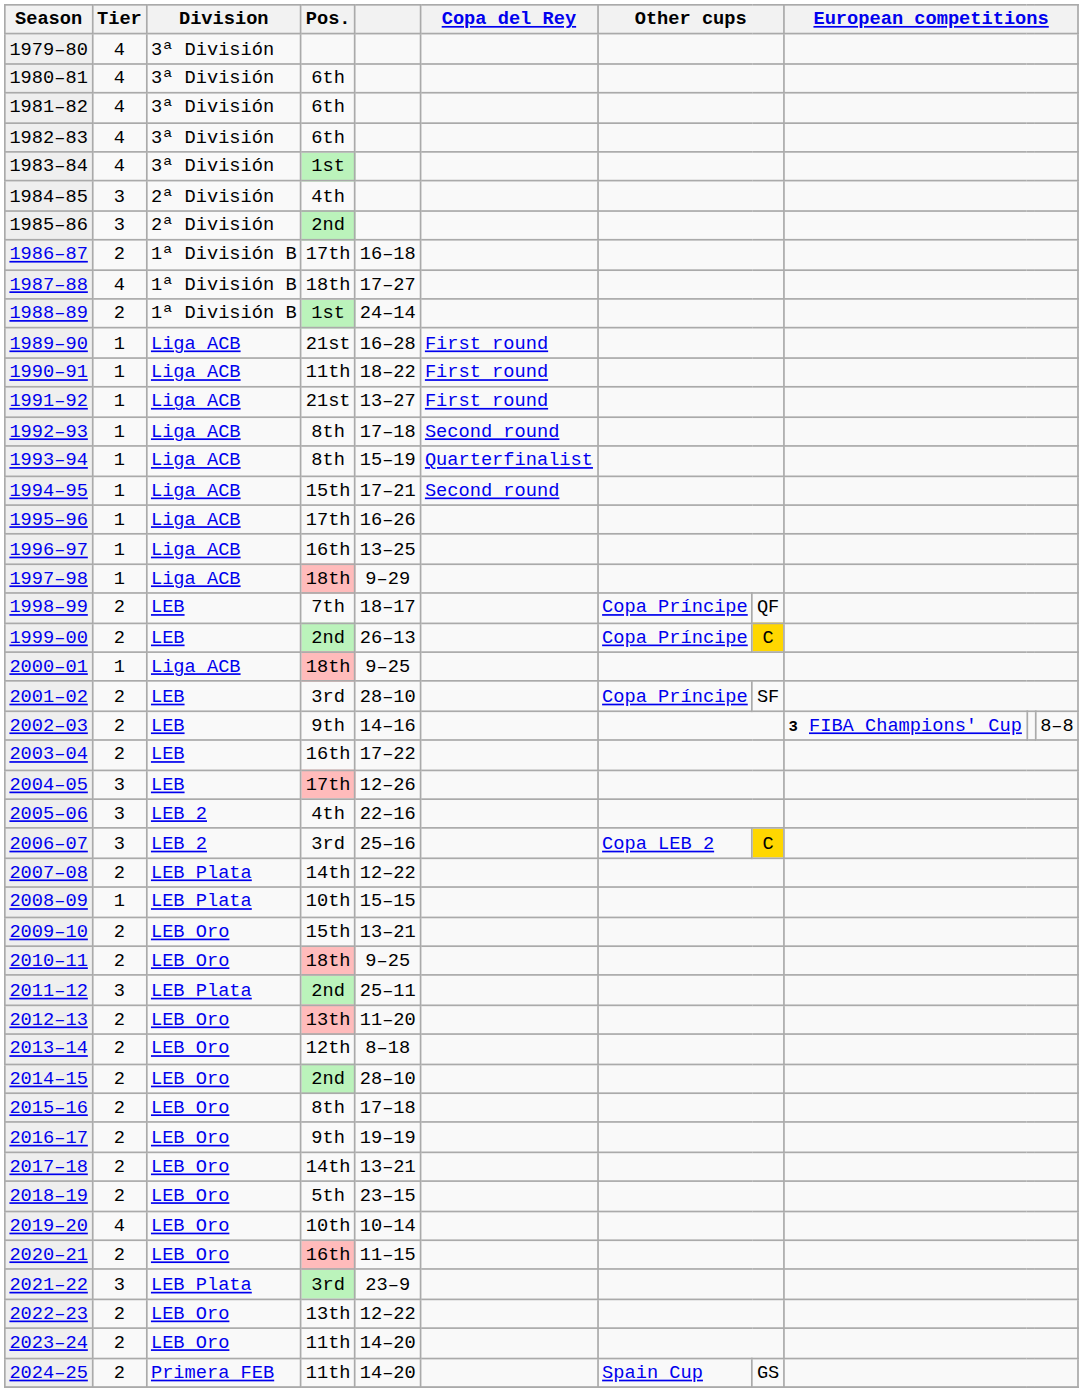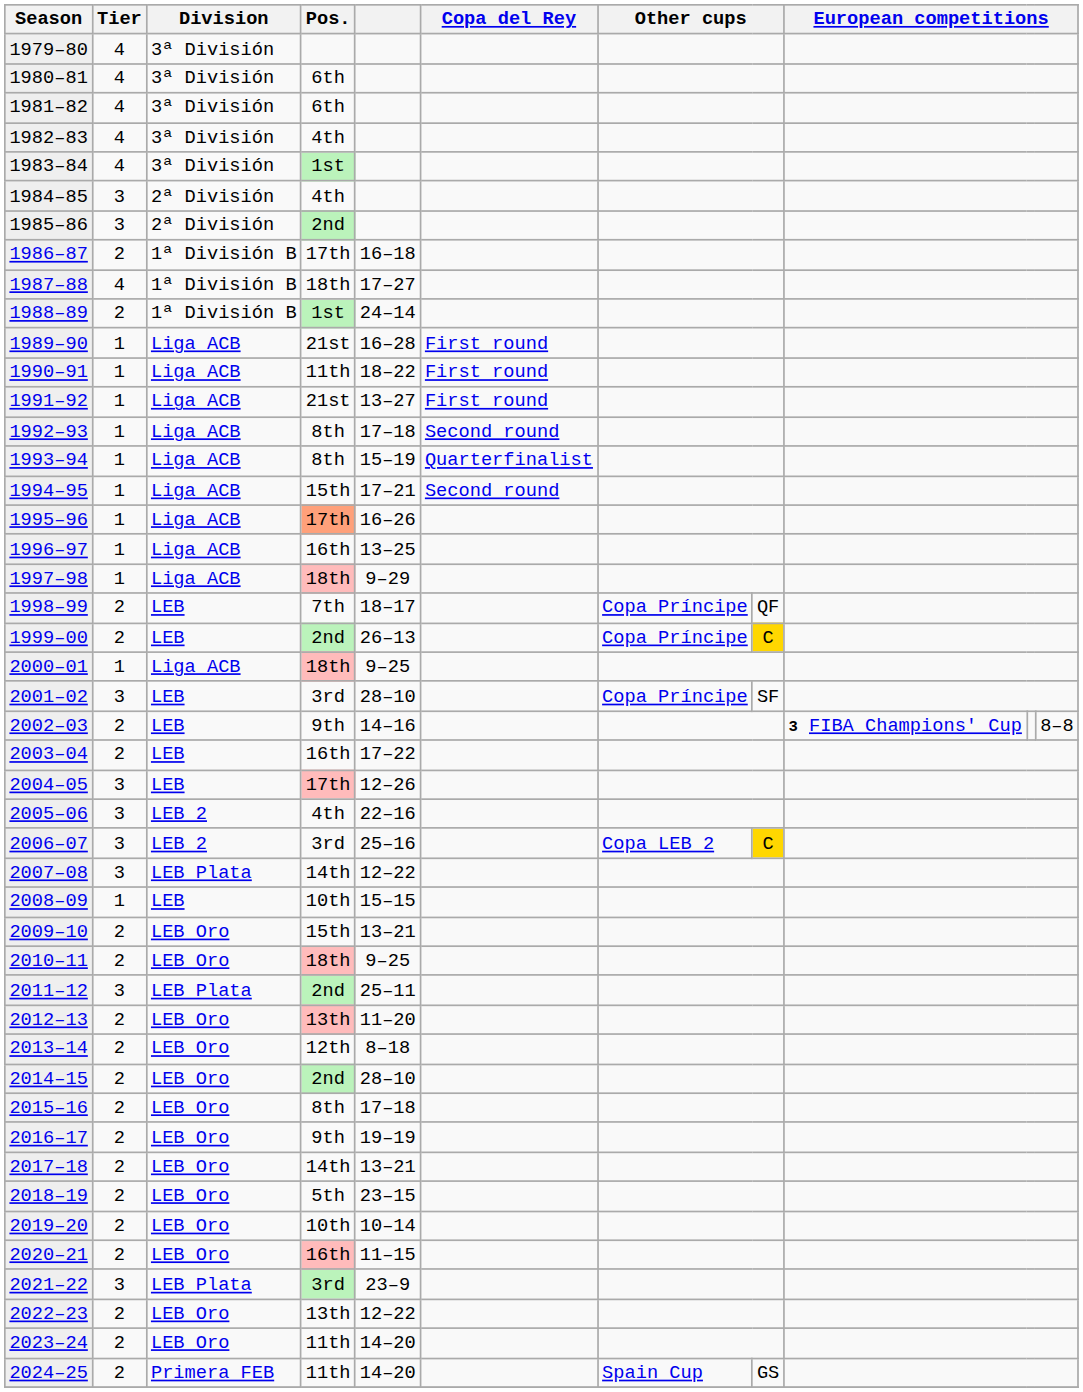 <table class="wikitable" style="font-size:85%; text-align:center">
 <tr>
 <th>Season</th>
 <th>Tier</th>
 <th>Division</th>
 <th>Pos.</th>
 <th></th>
 <th><a href='#'>Copa del Rey</a></th>
 <th colspan=2>Other cups</th>
 <th colspan=3><a href='#'>European competitions</a></th>
 </tr>
 <tr>
 <td bgcolor=#efefef>1979–80</td>
 <td>4</td>
 <td align=left>3ª División</td>
 <td></td>
 <td></td>
 <td></td>
 <td colspan=2></td>
 <td colspan=3></td>
 </tr>
 <tr>
 <td bgcolor=#efefef>1980–81</td>
 <td>4</td>
 <td align=left>3ª División</td>
 <td>6th</td>
 <td></td>
 <td></td>
 <td colspan=2></td>
 <td colspan=3></td>
 </tr>
 <tr>
 <td bgcolor=#efefef>1981–82</td>
 <td>4</td>
 <td align=left>3ª División</td>
 <td>6th</td>
 <td></td>
 <td></td>
 <td colspan=2></td>
 <td colspan=3></td>
 </tr>
 <tr>
 <td bgcolor=#efefef>1982–83</td>
 <td>4</td>
 <td align=left>3ª División</td>
-<td>6th</td>
+<td>4th</td>
 <td></td>
 <td></td>
 <td colspan=2></td>
 <td colspan=3></td>
 </tr>
 <tr>
 <td bgcolor=#efefef>1983–84</td>
 <td>4</td>
 <td align=left>3ª División</td>
 <td bgcolor=#BBF3BB>1st</td>
 <td></td>
 <td></td>
 <td colspan=2></td>
 <td colspan=3></td>
 </tr>
 <tr>
 <td bgcolor=#efefef>1984–85</td>
 <td>3</td>
 <td align=left>2ª División</td>
 <td>4th</td>
 <td></td>
 <td></td>
 <td colspan=2></td>
 <td colspan=3></td>
 </tr>
 <tr>
 <td bgcolor=#efefef>1985–86</td>
 <td>3</td>
 <td align=left>2ª División</td>
 <td bgcolor=#BBF3BB>2nd</td>
 <td></td>
 <td></td>
 <td colspan=2></td>
 <td colspan=3></td>
 </tr>
 <tr>
 <td bgcolor=#efefef><a href='#'>1986–87</a></td>
 <td>2</td>
 <td align=left>1ª División B</td>
 <td>17th</td>
 <td>16–18</td>
 <td></td>
 <td colspan=2></td>
 <td colspan=3></td>
 </tr>
 <tr>
 <td bgcolor=#efefef><a href='#'>1987–88</a></td>
 <td>4</td>
 <td align=left>1ª División B</td>
 <td>18th</td>
 <td>17–27</td>
 <td></td>
 <td colspan=2></td>
 <td colspan=3></td>
 </tr>
 <tr>
 <td bgcolor=#efefef><a href='#'>1988–89</a></td>
 <td>2</td>
 <td align=left>1ª División B</td>
 <td bgcolor=#BBF3BB>1st</td>
 <td>24–14</td>
 <td></td>
 <td colspan=2></td>
 <td colspan=3></td>
 </tr>
 <tr>
 <td bgcolor=#efefef><a href='#'>1989–90</a></td>
 <td>1</td>
 <td align=left><a href='#'>Liga ACB</a></td>
 <td>21st</td>
 <td>16–28</td>
 <td align=left><a href='#'>First round</a></td>
 <td colspan=2></td>
 <td colspan=3></td>
 </tr>
 <tr>
 <td bgcolor=#efefef><a href='#'>1990–91</a></td>
 <td>1</td>
 <td align=left><a href='#'>Liga ACB</a></td>
 <td>11th</td>
 <td>18–22</td>
 <td align=left><a href='#'>First round</a></td>
 <td colspan=2></td>
 <td colspan=3></td>
 </tr>
 <tr>
 <td bgcolor=#efefef><a href='#'>1991–92</a></td>
 <td>1</td>
 <td align=left><a href='#'>Liga ACB</a></td>
 <td>21st</td>
 <td>13–27</td>
 <td align=left><a href='#'>First round</a></td>
 <td colspan=2></td>
 <td colspan=3></td>
 </tr>
 <tr>
 <td bgcolor=#efefef><a href='#'>1992–93</a></td>
 <td>1</td>
 <td align=left><a href='#'>Liga ACB</a></td>
 <td>8th</td>
 <td>17–18</td>
 <td align=left><a href='#'>Second round</a></td>
 <td colspan=2></td>
 <td colspan=3></td>
 </tr>
 <tr>
 <td bgcolor=#efefef><a href='#'>1993–94</a></td>
 <td>1</td>
 <td align=left><a href='#'>Liga ACB</a></td>
 <td>8th</td>
 <td>15–19</td>
 <td align=left><a href='#'>Quarterfinalist</a></td>
 <td colspan=2></td>
 <td colspan=3></td>
 </tr>
 <tr>
 <td bgcolor=#efefef><a href='#'>1994–95</a></td>
 <td>1</td>
 <td align=left><a href='#'>Liga ACB</a></td>
 <td>15th</td>
 <td>17–21</td>
 <td align=left><a href='#'>Second round</a></td>
 <td colspan=2></td>
 <td colspan=3></td>
 </tr>
 <tr>
 <td bgcolor=#efefef><a href='#'>1995–96</a></td>
 <td>1</td>
 <td align=left><a href='#'>Liga ACB</a></td>
-<td>17th</td>
+<td style="background: lightsalmon;">17th</td>
 <td>16–26</td>
 <td></td>
 <td colspan=2></td>
 <td colspan=3></td>
 </tr>
 <tr>
 <td bgcolor=#efefef><a href='#'>1996–97</a></td>
 <td>1</td>
 <td align=left><a href='#'>Liga ACB</a></td>
 <td>16th</td>
 <td>13–25</td>
 <td></td>
 <td colspan=2></td>
 <td colspan=3></td>
 </tr>
 <tr>
 <td bgcolor=#efefef><a href='#'>1997–98</a></td>
 <td>1</td>
 <td align=left><a href='#'>Liga ACB</a></td>
 <td bgcolor=#FFBBBB>18th</td>
 <td>9–29</td>
 <td></td>
 <td colspan=2></td>
 <td colspan=3></td>
 </tr>
 <tr>
 <td bgcolor=#efefef><a href='#'>1998–99</a></td>
 <td>2</td>
 <td align=left><a href='#'>LEB</a></td>
 <td>7th</td>
 <td>18–17</td>
 <td></td>
 <td align=left><a href='#'>Copa Príncipe</a></td>
 <td>QF</td>
 <td colspan=3></td>
 </tr>
 <tr>
 <td bgcolor=#efefef><a href='#'>1999–00</a></td>
 <td>2</td>
 <td align=left><a href='#'>LEB</a></td>
 <td bgcolor=#BBF3BB>2nd</td>
 <td>26–13</td>
 <td></td>
 <td align=left><a href='#'>Copa Príncipe</a></td>
 <td bgcolor=gold>C</td>
 <td colspan=3></td>
 </tr>
 <tr>
 <td bgcolor=#efefef><a href='#'>2000–01</a></td>
 <td>1</td>
 <td align=left><a href='#'>Liga ACB</a></td>
 <td bgcolor=#FFBBBB>18th</td>
 <td>9–25</td>
 <td></td>
 <td colspan=2></td>
 <td colspan=3></td>
 </tr>
 <tr>
 <td bgcolor=#efefef><a href='#'>2001–02</a></td>
-<td>2</td>
+<td>3</td>
 <td align=left><a href='#'>LEB</a></td>
 <td>3rd</td>
 <td>28–10</td>
 <td></td>
 <td align=left><a href='#'>Copa Príncipe</a></td>
 <td>SF</td>
 <td colspan=3></td>
 </tr>
 <tr>
 <td bgcolor=#efefef><a href='#'>2002–03</a></td>
 <td>2</td>
 <td align=left><a href='#'>LEB</a></td>
 <td>9th</td>
 <td>14–16</td>
 <td></td>
 <td colspan=2></td>
 <td align=left><small><strong>3</strong></small> <a href='#'>FIBA Champions' Cup</a></td>
 <td></td>
 <td>8–8</td>
 </tr>
 <tr>
 <td bgcolor=#efefef><a href='#'>2003–04</a></td>
 <td>2</td>
 <td align=left><a href='#'>LEB</a></td>
 <td>16th</td>
 <td>17–22</td>
 <td></td>
 <td colspan=2></td>
 <td colspan=3></td>
 </tr>
 <tr>
 <td bgcolor=#efefef><a href='#'>2004–05</a></td>
 <td>3</td>
 <td align=left><a href='#'>LEB</a></td>
 <td bgcolor=#FFBBBB>17th</td>
 <td>12–26</td>
 <td></td>
 <td colspan=2></td>
 <td colspan=3></td>
 </tr>
 <tr>
 <td bgcolor=#efefef><a href='#'>2005–06</a></td>
 <td>3</td>
 <td align=left><a href='#'>LEB 2</a></td>
 <td>4th</td>
 <td>22–16</td>
 <td></td>
 <td colspan=2></td>
 <td colspan=3></td>
 </tr>
 <tr>
 <td bgcolor=#efefef><a href='#'>2006–07</a></td>
 <td>3</td>
 <td align=left><a href='#'>LEB 2</a></td>
 <td>3rd</td>
 <td>25–16</td>
 <td></td>
 <td align=left><a href='#'>Copa LEB 2</a></td>
 <td bgcolor=gold>C</td>
 <td colspan=3></td>
 </tr>
 <tr>
 <td bgcolor=#efefef><a href='#'>2007–08</a></td>
-<td>2</td>
+<td>3</td>
 <td align=left><a href='#'>LEB Plata</a></td>
 <td>14th</td>
 <td>12–22</td>
 <td></td>
 <td colspan=2></td>
 <td colspan=3></td>
 </tr>
 <tr>
 <td bgcolor=#efefef><a href='#'>2008–09</a></td>
 <td>1</td>
-<td align=left><a href='#'>LEB Plata</a></td>
+<td align=left><a href='#'>LEB</a></td>
 <td>10th</td>
 <td>15–15</td>
 <td></td>
 <td colspan=2></td>
 <td colspan=3></td>
 </tr>
 <tr>
 <td bgcolor=#efefef><a href='#'>2009–10</a></td>
 <td>2</td>
 <td align=left><a href='#'>LEB Oro</a></td>
 <td>15th</td>
 <td>13–21</td>
 <td></td>
 <td colspan=2></td>
 <td colspan=3></td>
 </tr>
 <tr>
 <td bgcolor=#efefef><a href='#'>2010–11</a></td>
 <td>2</td>
 <td align=left><a href='#'>LEB Oro</a></td>
 <td bgcolor=#FFBBBB>18th</td>
 <td>9–25</td>
 <td></td>
 <td colspan=2></td>
 <td colspan=3></td>
 </tr>
 <tr>
 <td bgcolor=#efefef><a href='#'>2011–12</a></td>
 <td>3</td>
 <td align=left><a href='#'>LEB Plata</a></td>
 <td bgcolor=#BBF3BB>2nd</td>
 <td>25–11</td>
 <td></td>
 <td colspan=2></td>
 <td colspan=3></td>
 </tr>
 <tr>
 <td bgcolor=#efefef><a href='#'>2012–13</a></td>
 <td>2</td>
 <td align=left><a href='#'>LEB Oro</a></td>
 <td bgcolor=#FFBBBB>13th</td>
 <td>11–20</td>
 <td></td>
 <td colspan=2></td>
 <td colspan=3></td>
 </tr>
 <tr>
 <td bgcolor=#efefef><a href='#'>2013–14</a></td>
 <td>2</td>
 <td align=left><a href='#'>LEB Oro</a></td>
 <td>12th</td>
 <td>8–18</td>
 <td></td>
 <td colspan=2></td>
 <td colspan=3></td>
 </tr>
 <tr>
 <td bgcolor=#efefef><a href='#'>2014–15</a></td>
 <td>2</td>
 <td align=left><a href='#'>LEB Oro</a></td>
 <td bgcolor=#BBF3BB>2nd</td>
 <td>28–10</td>
 <td></td>
 <td colspan=2></td>
 <td colspan=3></td>
 </tr>
 <tr>
 <td bgcolor=#efefef><a href='#'>2015–16</a></td>
 <td>2</td>
 <td align=left><a href='#'>LEB Oro</a></td>
 <td>8th</td>
 <td>17–18</td>
 <td></td>
 <td colspan=2></td>
 <td colspan=3></td>
 </tr>
 <tr>
 <td bgcolor=#efefef><a href='#'>2016–17</a></td>
 <td>2</td>
 <td align=left><a href='#'>LEB Oro</a></td>
 <td>9th</td>
 <td>19–19</td>
 <td></td>
 <td colspan=2></td>
 <td colspan=3></td>
 </tr>
 <tr>
 <td bgcolor=#efefef><a href='#'>2017–18</a></td>
 <td>2</td>
 <td align=left><a href='#'>LEB Oro</a></td>
 <td>14th</td>
 <td>13–21</td>
 <td></td>
 <td colspan=2></td>
 <td colspan=3></td>
 </tr>
 <tr>
 <td bgcolor=#efefef><a href='#'>2018–19</a></td>
 <td>2</td>
 <td align=left><a href='#'>LEB Oro</a></td>
 <td>5th</td>
 <td>23–15</td>
 <td></td>
 <td colspan=2></td>
 <td colspan=3></td>
 </tr>
 <tr>
 <td bgcolor=#efefef><a href='#'>2019–20</a></td>
-<td>4</td>
+<td>2</td>
 <td align=left><a href='#'>LEB Oro</a></td>
 <td>10th</td>
 <td>10–14</td>
 <td></td>
 <td colspan=2></td>
 <td colspan=3></td>
 </tr>
 <tr>
 <td bgcolor=#efefef><a href='#'>2020–21</a></td>
 <td>2</td>
 <td align=left><a href='#'>LEB Oro</a></td>
 <td bgcolor=#FFBBBB>16th</td>
 <td>11–15</td>
 <td></td>
 <td colspan=2></td>
 <td colspan=3></td>
 </tr>
 <tr>
 <td bgcolor=#efefef><a href='#'>2021–22</a></td>
 <td>3</td>
 <td align=left><a href='#'>LEB Plata</a></td>
 <td bgcolor=#BBF3BB>3rd</td>
 <td>23–9</td>
 <td></td>
 <td colspan=2></td>
 <td colspan=3></td>
 </tr>
 <tr>
 <td bgcolor=#efefef><a href='#'>2022–23</a></td>
 <td>2</td>
 <td align=left><a href='#'>LEB Oro</a></td>
 <td>13th</td>
 <td>12–22</td>
 <td></td>
 <td colspan=2></td>
 <td colspan=3></td>
 </tr>
 <tr>
 <td bgcolor=#efefef><a href='#'>2023–24</a></td>
 <td>2</td>
 <td align=left><a href='#'>LEB Oro</a></td>
 <td>11th</td>
 <td>14–20</td>
 <td></td>
 <td colspan=2></td>
 <td colspan=3></td>
 </tr>
 <tr>
 <td bgcolor=#efefef><a href='#'>2024–25</a></td>
 <td>2</td>
 <td align=left><a href='#'>Primera FEB</a></td>
 <td>11th</td>
 <td>14–20</td>
 <td></td>
 <td align=left><a href='#'>Spain Cup</a></td>
 <td>GS</td>
 <td colspan=3></td>
 </tr>
 <tr>
 </tr>
 </table>
